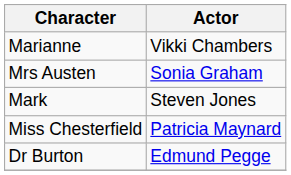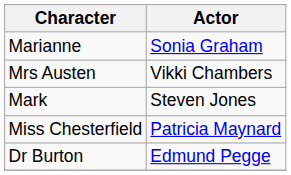 <table class="wikitable" border="1">
 <tr>
 <th>Character</th>
 <th>Actor</th>
 </tr>
 <tr>
 <td>Marianne</td>
-<td>Vikki Chambers</td>
+<td><a href='#'>Sonia Graham</a></td>
 </tr>
 <tr>
 <td>Mrs Austen</td>
-<td><a href='#'>Sonia Graham</a></td>
+<td>Vikki Chambers</td>
 </tr>
 <tr>
 <td>Mark</td>
 <td>Steven Jones</td>
 </tr>
 <tr>
 <td>Miss Chesterfield</td>
 <td><a href='#'>Patricia Maynard</a></td>
 </tr>
 <tr>
 <td>Dr Burton</td>
 <td><a href='#'>Edmund Pegge</a></td>
 </tr>
 <tr>
 </tr>
 </table>
